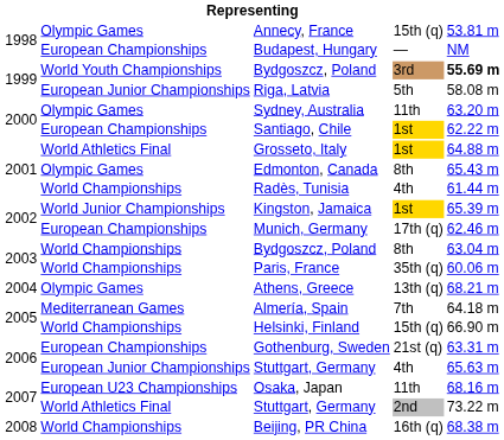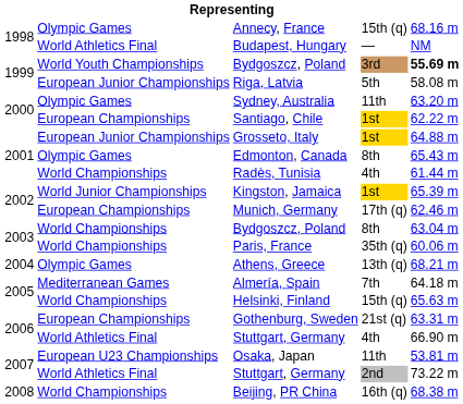 <table>
 <tr>
 <th colspan="5">Representing </th>
 </tr>
 <tr>
 <td rowspan=2>1998</td>
 <td><a href='#'>Olympic Games</a></td>
 <td><a href='#'>Annecy</a>, <a href='#'>France</a></td>
 <td>15th (q)</td>
-<td><a href='#'>53.81 m</a></td>
+<td><a href='#'>68.16 m</a></td>
 </tr>
 <tr>
-<td><a href='#'>European Championships</a></td>
+<td><a href='#'>World Athletics Final</a></td>
 <td><a href='#'>Budapest, Hungary</a></td>
 <td>—</td>
 <td><a href='#'>NM</a></td>
 </tr>
 <tr>
 <td rowspan=2>1999</td>
 <td><a href='#'>World Youth Championships</a></td>
 <td><a href='#'>Bydgoszcz</a>, <a href='#'>Poland</a></td>
 <td bgcolor="cc9966">3rd</td>
 <td><strong>55.69 m</strong></td>
 </tr>
 <tr>
 <td><a href='#'>European Junior Championships</a></td>
 <td><a href='#'>Riga, Latvia</a></td>
 <td>5th</td>
 <td>58.08 m</td>
 </tr>
 <tr>
 <td rowspan=2>2000</td>
 <td><a href='#'>Olympic Games</a></td>
 <td><a href='#'>Sydney, Australia</a></td>
 <td>11th</td>
 <td><a href='#'>63.20 m</a></td>
 </tr>
 <tr>
 <td><a href='#'>European Championships</a></td>
 <td><a href='#'>Santiago</a>, <a href='#'>Chile</a></td>
 <td bgcolor="gold">1st</td>
 <td><a href='#'>62.22 m</a></td>
 </tr>
 <tr>
 <td rowspan=3>2001</td>
-<td><a href='#'>World Athletics Final</a></td>
+<td><a href='#'>European Junior Championships</a></td>
 <td><a href='#'>Grosseto, Italy</a></td>
 <td bgcolor=gold>1st</td>
 <td><a href='#'>64.88 m</a></td>
 </tr>
 <tr>
 <td><a href='#'>Olympic Games</a></td>
 <td><a href='#'>Edmonton</a>, <a href='#'>Canada</a></td>
 <td>8th</td>
 <td><a href='#'>65.43 m</a></td>
 </tr>
 <tr>
 <td><a href='#'>World Championships</a></td>
 <td><a href='#'>Radès, Tunisia</a></td>
 <td>4th</td>
 <td><a href='#'>61.44 m</a></td>
 </tr>
 <tr>
 <td rowspan=2>2002</td>
 <td><a href='#'>World Junior Championships</a></td>
 <td><a href='#'>Kingston</a>, <a href='#'>Jamaica</a></td>
 <td bgcolor="gold">1st</td>
 <td><a href='#'>65.39 m</a></td>
 </tr>
 <tr>
 <td><a href='#'>European Championships</a></td>
 <td><a href='#'>Munich, Germany</a></td>
 <td>17th (q)</td>
 <td><a href='#'>62.46 m</a></td>
 </tr>
 <tr>
 <td rowspan=2>2003</td>
 <td><a href='#'>World Championships</a></td>
 <td><a href='#'>Bydgoszcz, Poland</a></td>
 <td>8th</td>
 <td><a href='#'>63.04 m</a></td>
 </tr>
 <tr>
 <td><a href='#'>World Championships</a></td>
 <td><a href='#'>Paris, France</a></td>
 <td>35th (q)</td>
 <td><a href='#'>60.06 m</a></td>
 </tr>
 <tr>
 <td>2004</td>
 <td><a href='#'>Olympic Games</a></td>
 <td><a href='#'>Athens, Greece</a></td>
 <td>13th (q)</td>
 <td><a href='#'>68.21 m</a></td>
 </tr>
 <tr>
 <td rowspan=2>2005</td>
 <td><a href='#'>Mediterranean Games</a></td>
 <td><a href='#'>Almería, Spain</a></td>
 <td>7th</td>
 <td>64.18 m</td>
 </tr>
 <tr>
 <td><a href='#'>World Championships</a></td>
 <td><a href='#'>Helsinki, Finland</a></td>
 <td>15th (q)</td>
-<td>66.90 m</td>
+<td><a href='#'>65.63 m</a></td>
 </tr>
 <tr>
 <td rowspan=2>2006</td>
 <td><a href='#'>European Championships</a></td>
 <td><a href='#'>Gothenburg, Sweden</a></td>
 <td>21st (q)</td>
 <td><a href='#'>63.31 m</a></td>
 </tr>
 <tr>
-<td><a href='#'>European Junior Championships</a></td>
+<td><a href='#'>World Athletics Final</a></td>
 <td><a href='#'>Stuttgart, Germany</a></td>
 <td>4th</td>
-<td><a href='#'>65.63 m</a></td>
+<td>66.90 m</td>
 </tr>
 <tr>
 <td rowspan=2>2007</td>
 <td><a href='#'>European U23 Championships</a></td>
 <td><a href='#'>Osaka</a>, Japan</td>
 <td>11th</td>
-<td><a href='#'>68.16 m</a></td>
+<td><a href='#'>53.81 m</a></td>
 </tr>
 <tr>
 <td><a href='#'>World Athletics Final</a></td>
 <td><a href='#'>Stuttgart</a>, <a href='#'>Germany</a></td>
 <td bgcolor="silver">2nd</td>
 <td>73.22 m</td>
 </tr>
 <tr>
 <td>2008</td>
 <td><a href='#'>World Championships</a></td>
 <td><a href='#'>Beijing</a>, <a href='#'>PR China</a></td>
 <td>16th (q)</td>
 <td><a href='#'>68.38 m</a></td>
 </tr>
 </table>
